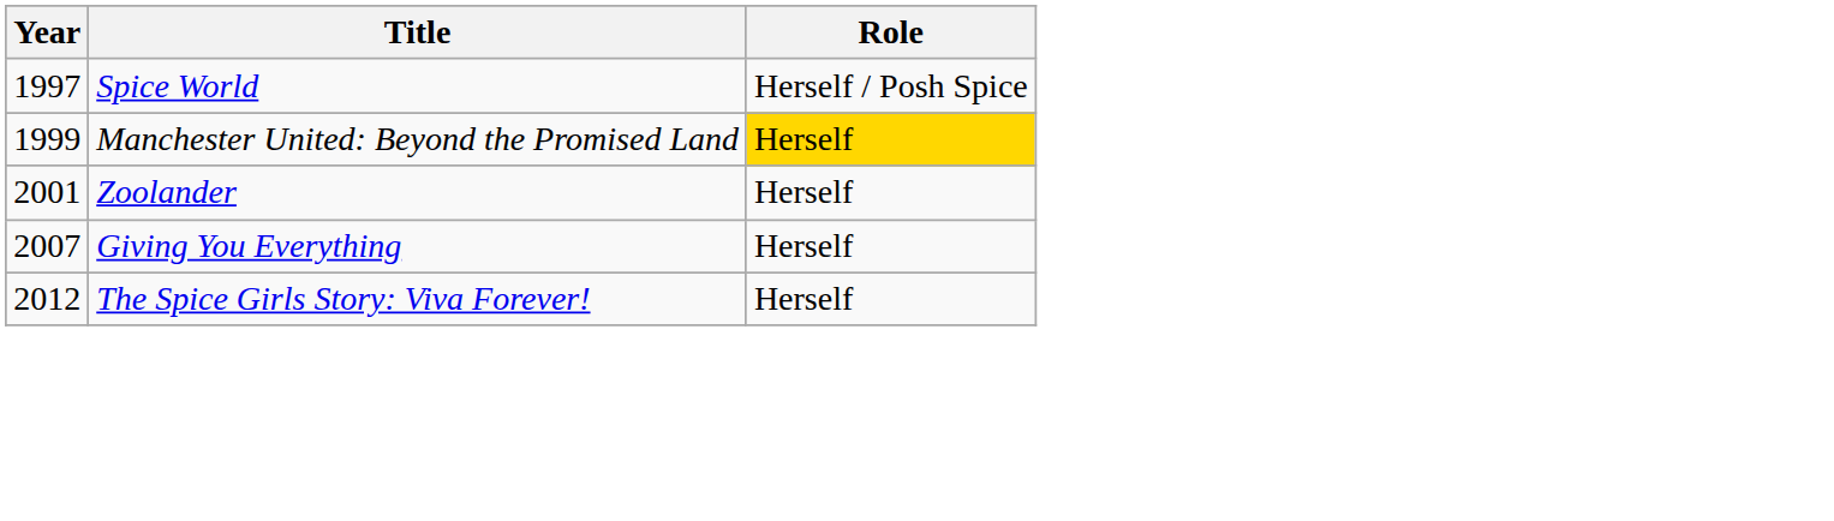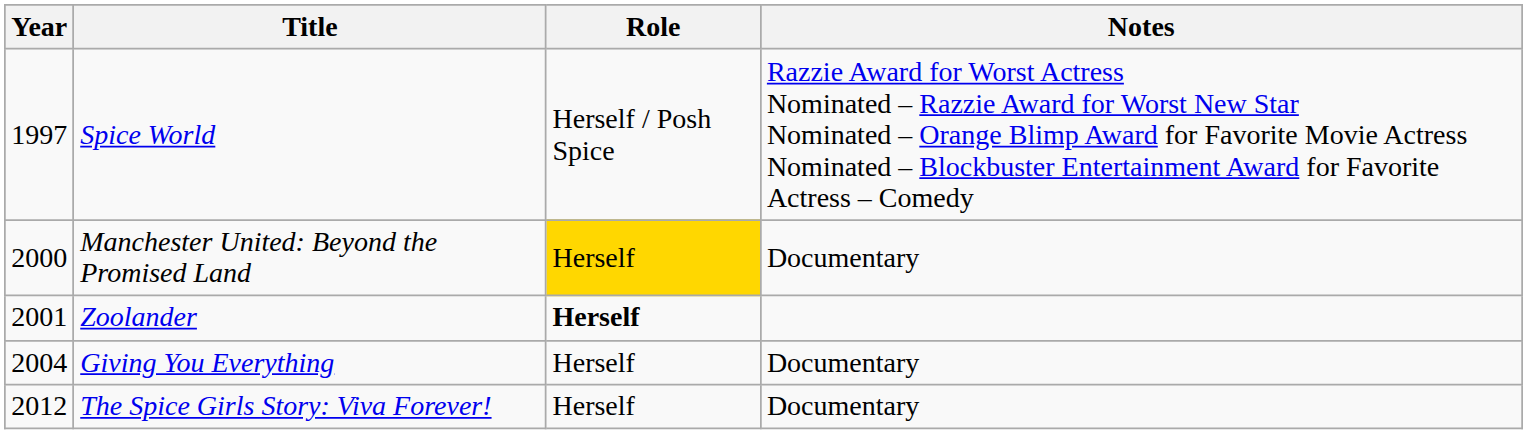 <table class="wikitable">
 <tr>
 <th>Year</th>
 <th>Title</th>
 <th>Role</th>
+<th class="unsortable">Notes</th>
 </tr>
 <tr>
 <td>1997</td>
 <td><em><a href='#'>Spice World</a></em></td>
 <td>Herself / Posh Spice</td>
+<td><a href='#'>Razzie Award for Worst Actress</a><br>Nominated – <a href='#'>Razzie Award for Worst New Star</a><br>Nominated – <a href='#'>Orange Blimp Award</a> for Favorite Movie Actress<br>Nominated – <a href='#'>Blockbuster Entertainment Award</a> for Favorite Actress – Comedy</td>
 </tr>
 <tr>
-<td>1999</td>
+<td>2000</td>
 <td><em>Manchester United: Beyond the Promised Land</em></td>
 <td style="background: gold;">Herself</td>
+<td>Documentary</td>
 </tr>
 <tr>
 <td>2001</td>
 <td><em><a href='#'>Zoolander</a></em></td>
-<td>Herself</td>
+<td><strong>Herself</strong></td>
+<td></td>
 </tr>
 <tr>
-<td>2007</td>
+<td>2004</td>
 <td><em><a href='#'>Giving You Everything</a></em></td>
 <td>Herself</td>
+<td>Documentary</td>
 </tr>
 <tr>
 <td>2012</td>
 <td><em><a href='#'>The Spice Girls Story: Viva Forever!</a></em></td>
 <td>Herself</td>
+<td>Documentary</td>
 </tr>
 </table>
